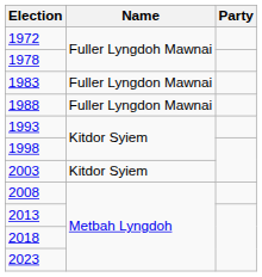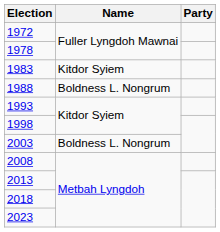 <table class="wikitable sortable">
 <tr>
 <th>Election</th>
 <th>Name</th>
 <th colspan=2>Party</th>
 </tr>
 <tr>
 <td><a href='#'>1972</a></td>
 <td rowspan=2>Fuller Lyngdoh Mawnai</td>
 <td></td>
 </tr>
 <tr>
 <td><a href='#'>1978</a></td>
 <td></td>
 </tr>
 <tr>
 <td><a href='#'>1983</a></td>
-<td>Fuller Lyngdon Mawnai</td>
+<td>Kitdor Syiem</td>
 <td></td>
 </tr>
 <tr>
 <td><a href='#'>1988</a></td>
-<td>Fuller Lyngdon Mawnai</td>
+<td>Boldness L. Nongrum</td>
 <td></td>
 </tr>
 <tr>
 <td><a href='#'>1993</a></td>
 <td rowspan=2>Kitdor Syiem</td>
 <td></td>
 </tr>
 <tr>
 <td><a href='#'>1998</a></td>
 </tr>
 <tr>
 <td><a href='#'>2003</a></td>
-<td>Kitdor Syiem</td>
+<td>Boldness L. Nongrum</td>
 </tr>
 <tr>
 <td><a href='#'>2008</a></td>
 <td rowspan=4><a href='#'>Metbah Lyngdoh</a></td>
 <td></td>
 </tr>
 <tr>
 <td><a href='#'>2013</a></td>
 </tr>
 <tr>
 <td><a href='#'>2018</a></td>
 </tr>
 <tr>
 <td><a href='#'>2023</a></td>
 </tr>
 </table>
